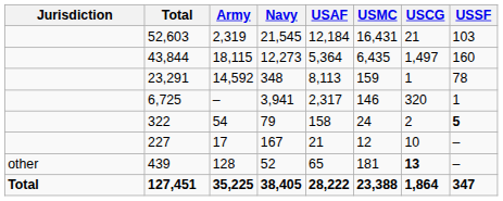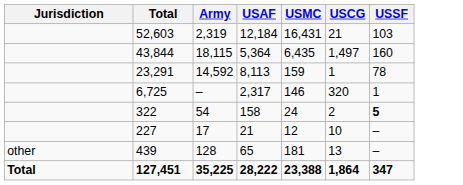 <table class="wikitable defaultright col1left">
 <tr>
 <th scope="col" width="160">Jurisdiction</th>
 <th scope="col" width="70">Total</th>
 <th scope="col" width="50"><a href='#'>Army</a></th>
-<th scope="col" width="50"><a href='#'>Navy</a></th>
 <th scope="col" width="50"><a href='#'>USAF</a></th>
 <th scope="col" width="50"><a href='#'>USMC</a></th>
 <th scope="col" width="50"><a href='#'>USCG</a></th>
 <th scope="col" width="50"><a href='#'>USSF</a></th>
 </tr>
 <tr>
 <td></td>
 <td>52,603</td>
 <td>2,319</td>
-<td>21,545</td>
 <td>12,184</td>
 <td>16,431</td>
 <td>21</td>
 <td>103</td>
 </tr>
 <tr>
 <td><strong></strong></td>
 <td>43,844</td>
 <td>18,115</td>
-<td>12,273</td>
 <td>5,364</td>
 <td>6,435</td>
 <td>1,497</td>
 <td>160</td>
 </tr>
 <tr>
 <td></td>
 <td>23,291</td>
 <td>14,592</td>
-<td>348</td>
 <td>8,113</td>
 <td>159</td>
 <td>1</td>
 <td>78</td>
 </tr>
 <tr>
 <td><strong><em></em></strong></td>
 <td>6,725</td>
 <td>–</td>
-<td>3,941</td>
 <td>2,317</td>
 <td>146</td>
 <td>320</td>
 <td>1</td>
 </tr>
 <tr>
 <td></td>
 <td>322</td>
 <td>54</td>
-<td>79</td>
 <td>158</td>
 <td>24</td>
 <td>2</td>
 <td><strong>5</strong></td>
 </tr>
 <tr>
 <td></td>
 <td>227</td>
 <td>17</td>
-<td>167</td>
 <td>21</td>
 <td>12</td>
 <td>10</td>
 <td>–</td>
 </tr>
 <tr>
 <td>other</td>
 <td>439</td>
 <td>128</td>
-<td>52</td>
 <td>65</td>
 <td>181</td>
-<td><strong>13</strong></td>
+<td>13</td>
 <td>–</td>
 </tr>
 <tr>
 <td><strong>Total</strong></td>
 <td><strong>127,451</strong></td>
 <td><strong>35,225</strong></td>
-<td><strong>38,405</strong></td>
 <td><strong>28,222</strong></td>
 <td><strong>23,388</strong></td>
 <td><strong>1,864</strong></td>
 <td><strong>347</strong></td>
 </tr>
 </table>
